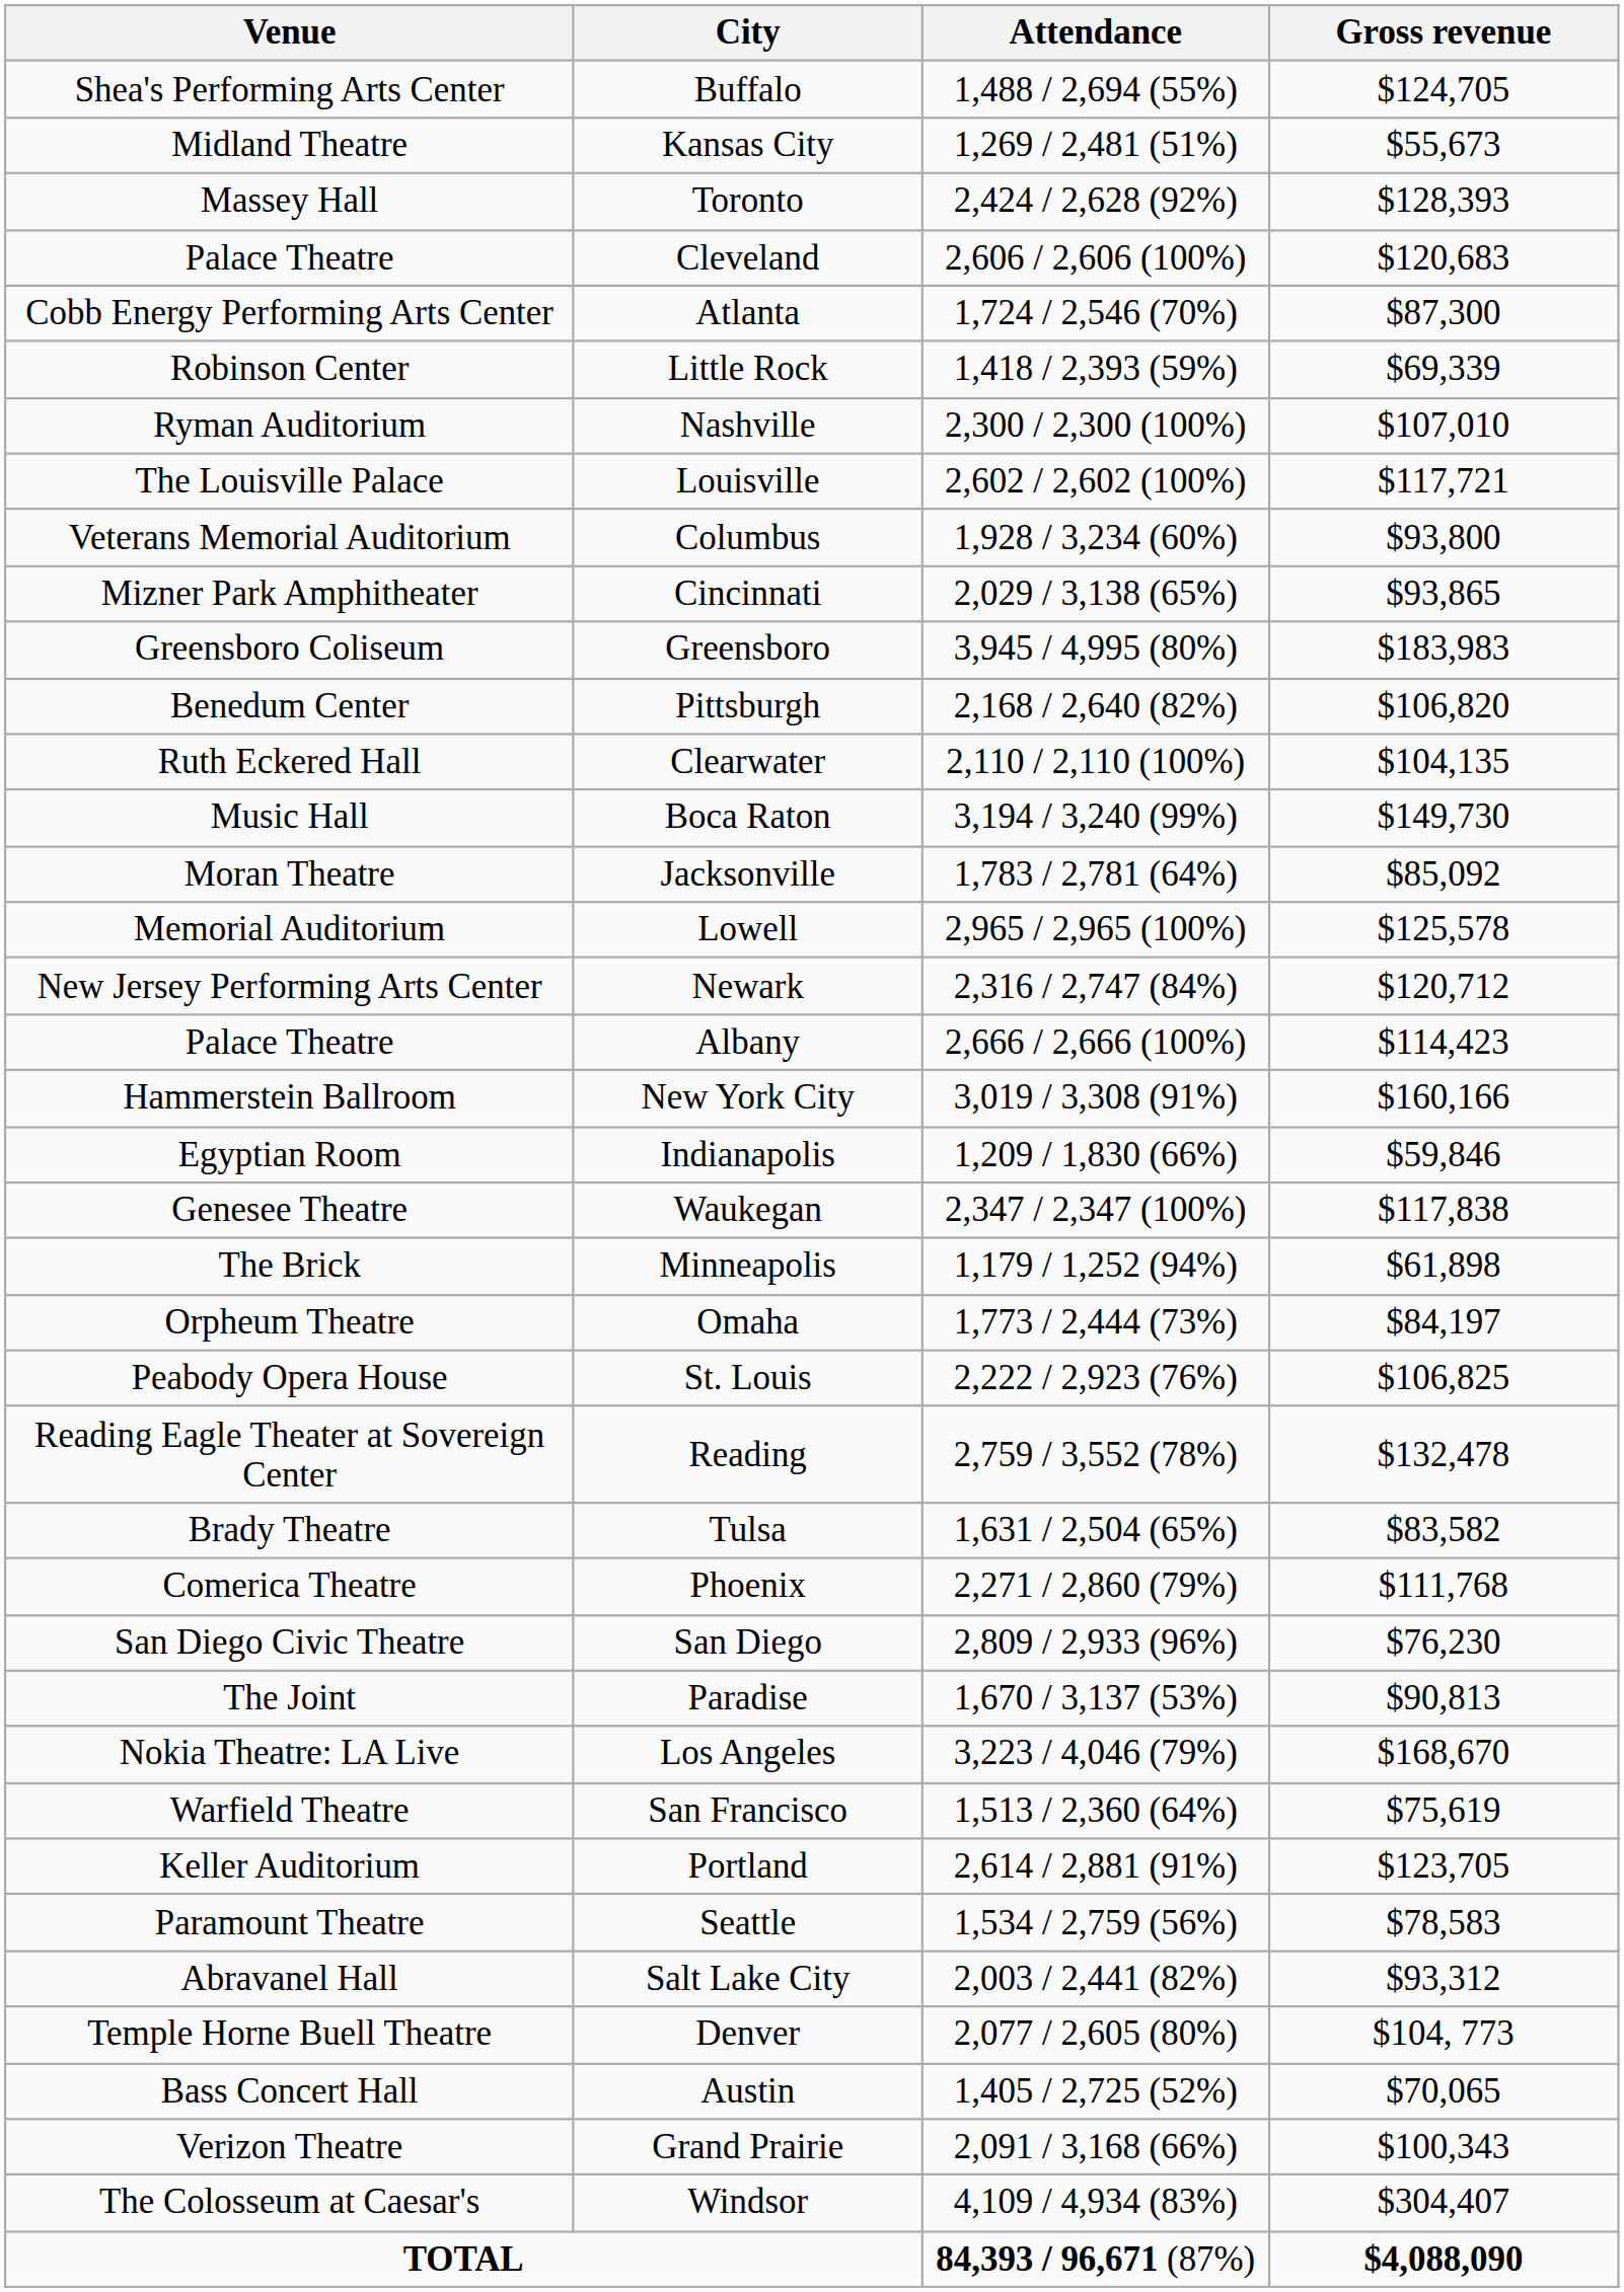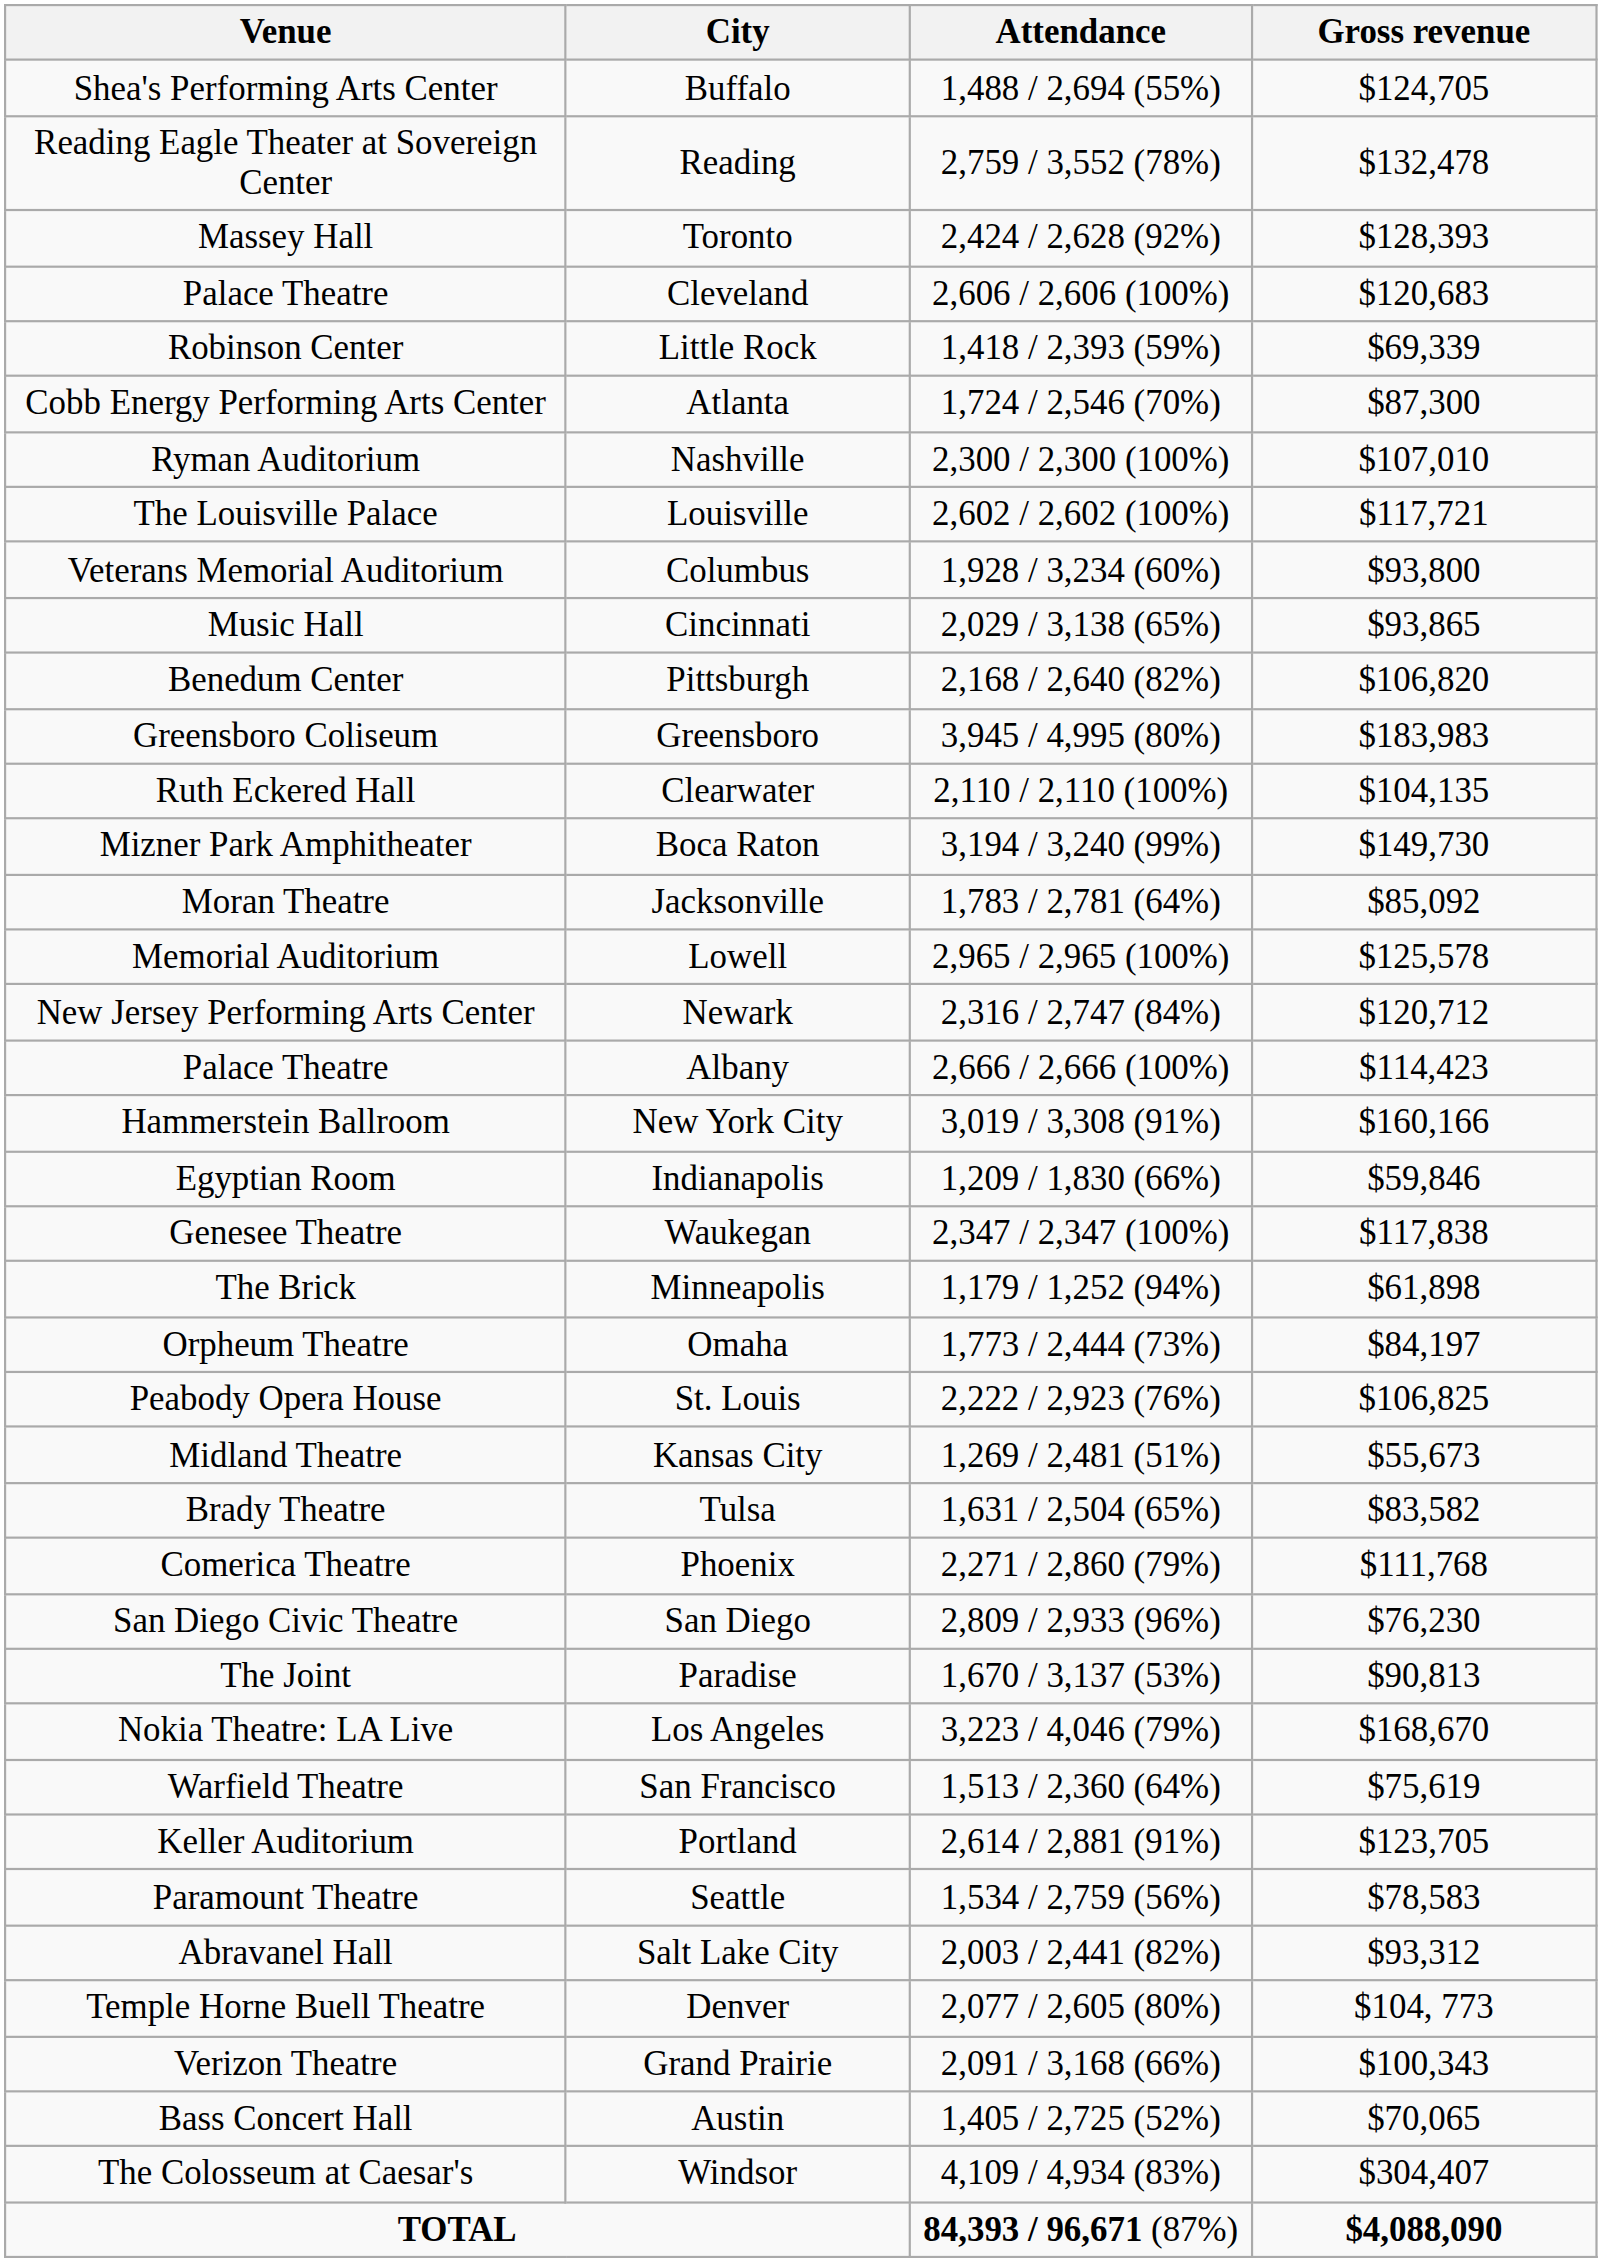 <table class="wikitable" style="text-align:center;">
 <tr>
 <th width="250">Venue</th>
 <th width="150">City</th>
 <th width="150">Attendance</th>
 <th width="150">Gross revenue</th>
 </tr>
 <tr>
 <td>Shea's Performing Arts Center</td>
 <td>Buffalo</td>
 <td>1,488 / 2,694 (55%)</td>
 <td>$124,705</td>
 </tr>
 <tr>
-<td>Midland Theatre</td>
-<td>Kansas City</td>
-<td>1,269 / 2,481 (51%)</td>
-<td>$55,673</td>
+<td>Reading Eagle Theater at Sovereign Center</td>
+<td>Reading</td>
+<td>2,759 / 3,552 (78%)</td>
+<td>$132,478</td>
 </tr>
 <tr>
 <td>Massey Hall</td>
 <td>Toronto</td>
 <td>2,424 / 2,628 (92%)</td>
 <td>$128,393</td>
 </tr>
 <tr>
 <td>Palace Theatre</td>
 <td>Cleveland</td>
 <td>2,606 / 2,606 (100%)</td>
 <td>$120,683</td>
 </tr>
 <tr>
+<td>Robinson Center</td>
+<td>Little Rock</td>
+<td>1,418 / 2,393 (59%)</td>
+<td>$69,339</td>
+</tr>
+<tr>
 <td>Cobb Energy Performing Arts Center</td>
 <td>Atlanta</td>
 <td>1,724 / 2,546 (70%)</td>
 <td>$87,300</td>
-</tr>
-<tr>
-<td>Robinson Center</td>
-<td>Little Rock</td>
-<td>1,418 / 2,393 (59%)</td>
-<td>$69,339</td>
 </tr>
 <tr>
 <td>Ryman Auditorium</td>
 <td>Nashville</td>
 <td>2,300 / 2,300 (100%)</td>
 <td>$107,010</td>
 </tr>
 <tr>
 <td>The Louisville Palace</td>
 <td>Louisville</td>
 <td>2,602 / 2,602 (100%)</td>
 <td>$117,721</td>
 </tr>
 <tr>
 <td>Veterans Memorial Auditorium</td>
 <td>Columbus</td>
 <td>1,928 / 3,234 (60%)</td>
 <td>$93,800</td>
 </tr>
 <tr>
-<td>Mizner Park Amphitheater</td>
+<td>Music Hall</td>
 <td>Cincinnati</td>
 <td>2,029 / 3,138 (65%)</td>
 <td>$93,865</td>
+</tr>
+<tr>
+<td>Benedum Center</td>
+<td>Pittsburgh</td>
+<td>2,168 / 2,640 (82%)</td>
+<td>$106,820</td>
 </tr>
 <tr>
 <td>Greensboro Coliseum</td>
 <td>Greensboro</td>
 <td>3,945 / 4,995 (80%)</td>
 <td>$183,983</td>
 </tr>
 <tr>
-<td>Benedum Center</td>
-<td>Pittsburgh</td>
-<td>2,168 / 2,640 (82%)</td>
-<td>$106,820</td>
-</tr>
-<tr>
 <td>Ruth Eckered Hall</td>
 <td>Clearwater</td>
 <td>2,110 / 2,110 (100%)</td>
 <td>$104,135</td>
 </tr>
 <tr>
-<td>Music Hall</td>
+<td>Mizner Park Amphitheater</td>
 <td>Boca Raton</td>
 <td>3,194 / 3,240 (99%)</td>
 <td>$149,730</td>
 </tr>
 <tr>
 <td>Moran Theatre</td>
 <td>Jacksonville</td>
 <td>1,783 / 2,781 (64%)</td>
 <td>$85,092</td>
 </tr>
 <tr>
 <td>Memorial Auditorium</td>
 <td>Lowell</td>
 <td>2,965 / 2,965 (100%)</td>
 <td>$125,578</td>
 </tr>
 <tr>
 <td>New Jersey Performing Arts Center</td>
 <td>Newark</td>
 <td>2,316 / 2,747 (84%)</td>
 <td>$120,712</td>
 </tr>
 <tr>
 <td>Palace Theatre</td>
 <td>Albany</td>
 <td>2,666 / 2,666 (100%)</td>
 <td>$114,423</td>
 </tr>
 <tr>
 <td>Hammerstein Ballroom</td>
 <td>New York City</td>
 <td>3,019 / 3,308 (91%)</td>
 <td>$160,166</td>
 </tr>
 <tr>
 <td>Egyptian Room</td>
 <td>Indianapolis</td>
 <td>1,209 / 1,830 (66%)</td>
 <td>$59,846  </td>
 </tr>
 <tr>
 <td>Genesee Theatre</td>
 <td>Waukegan</td>
 <td>2,347 / 2,347 (100%)</td>
 <td>$117,838</td>
 </tr>
 <tr>
 <td>The Brick</td>
 <td>Minneapolis</td>
 <td>1,179 / 1,252 (94%)</td>
 <td>$61,898</td>
 </tr>
 <tr>
 <td>Orpheum Theatre</td>
 <td>Omaha</td>
 <td>1,773 / 2,444 (73%)</td>
 <td>$84,197</td>
 </tr>
 <tr>
 <td>Peabody Opera House</td>
 <td>St. Louis</td>
 <td>2,222 / 2,923 (76%)</td>
 <td>$106,825</td>
 </tr>
 <tr>
-<td>Reading Eagle Theater at Sovereign Center</td>
-<td>Reading</td>
-<td>2,759 / 3,552 (78%)</td>
-<td>$132,478</td>
+<td>Midland Theatre</td>
+<td>Kansas City</td>
+<td>1,269 / 2,481 (51%)</td>
+<td>$55,673</td>
 </tr>
 <tr>
 <td>Brady Theatre</td>
 <td>Tulsa</td>
 <td>1,631 / 2,504 (65%)</td>
 <td>$83,582</td>
 </tr>
 <tr>
 <td>Comerica Theatre</td>
 <td>Phoenix</td>
 <td>2,271 / 2,860 (79%)</td>
 <td>$111,768</td>
 </tr>
 <tr>
 <td>San Diego Civic Theatre</td>
 <td>San Diego</td>
 <td>2,809 / 2,933 (96%)</td>
 <td>$76,230</td>
 </tr>
 <tr>
 <td>The Joint</td>
 <td>Paradise</td>
 <td>1,670 / 3,137 (53%)</td>
 <td>$90,813</td>
 </tr>
 <tr>
 <td>Nokia Theatre: LA Live</td>
 <td>Los Angeles</td>
 <td>3,223 / 4,046 (79%)</td>
 <td>$168,670</td>
 </tr>
 <tr>
 <td>Warfield Theatre</td>
 <td>San Francisco</td>
 <td>1,513 / 2,360 (64%)</td>
 <td>$75,619</td>
 </tr>
 <tr>
 <td>Keller Auditorium</td>
 <td>Portland</td>
 <td>2,614 / 2,881 (91%)</td>
 <td>$123,705</td>
 </tr>
 <tr>
 <td>Paramount Theatre</td>
 <td>Seattle</td>
 <td>1,534 / 2,759 (56%)</td>
 <td>$78,583</td>
 </tr>
 <tr>
 <td>Abravanel Hall</td>
 <td>Salt Lake City</td>
 <td>2,003 / 2,441 (82%)</td>
 <td>$93,312</td>
 </tr>
 <tr>
 <td>Temple Horne Buell Theatre</td>
 <td>Denver</td>
 <td>2,077 / 2,605 (80%)</td>
 <td>$104, 773</td>
 </tr>
 <tr>
+<td>Verizon Theatre</td>
+<td>Grand Prairie</td>
+<td>2,091 / 3,168 (66%)</td>
+<td>$100,343</td>
+</tr>
+<tr>
 <td>Bass Concert Hall</td>
 <td>Austin</td>
 <td>1,405 / 2,725 (52%)</td>
 <td>$70,065</td>
-</tr>
-<tr>
-<td>Verizon Theatre</td>
-<td>Grand Prairie</td>
-<td>2,091 / 3,168 (66%)</td>
-<td>$100,343</td>
 </tr>
 <tr>
 <td>The Colosseum at Caesar's</td>
 <td>Windsor</td>
 <td>4,109 / 4,934 (83%)</td>
 <td>$304,407</td>
 </tr>
 <tr>
 <td colspan="2"><strong>TOTAL</strong></td>
 <td><strong>84,393 / 96,671</strong> (87%)</td>
 <td><strong>$4,088,090</strong></td>
 </tr>
 <tr>
 </tr>
 </table>
